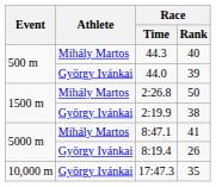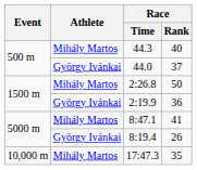 <table class="wikitable" border="1" style="font-size:90%">
 <tr>
 <th rowspan=2>Event</th>
 <th rowspan=2>Athlete</th>
 <th colspan=2>Race</th>
 </tr>
 <tr>
 <th>Time</th>
 <th>Rank</th>
 </tr>
 <tr>
 <td rowspan=2>500 m</td>
 <td><a href='#'>Mihály Martos</a></td>
 <td align=center>44.3</td>
 <td align=center>40</td>
 </tr>
 <tr>
 <td><a href='#'>György Ivánkai</a></td>
 <td align=center>44.0</td>
-<td align=center>39</td>
+<td align=center>37</td>
 </tr>
 <tr>
 <td rowspan=2>1500 m</td>
 <td><a href='#'>Mihály Martos</a></td>
 <td align=center>2:26.8</td>
 <td align=center>50</td>
 </tr>
 <tr>
 <td><a href='#'>György Ivánkai</a></td>
 <td align=center>2:19.9</td>
-<td align=center>38</td>
+<td align=center>36</td>
 </tr>
 <tr>
 <td rowspan=2>5000 m</td>
 <td><a href='#'>Mihály Martos</a></td>
 <td align=center>8:47.1</td>
 <td align=center>41</td>
 </tr>
 <tr>
 <td><a href='#'>György Ivánkai</a></td>
 <td align=center>8:19.4</td>
 <td align=center>26</td>
 </tr>
 <tr>
 <td>10,000 m</td>
-<td><a href='#'>György Ivánkai</a></td>
+<td><a href='#'>Mihály Martos</a></td>
 <td align=center>17:47.3</td>
 <td align=center>35</td>
 </tr>
 </table>
